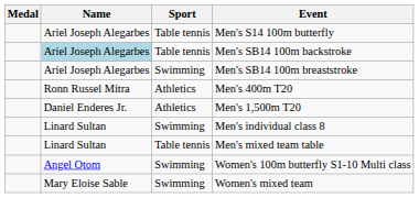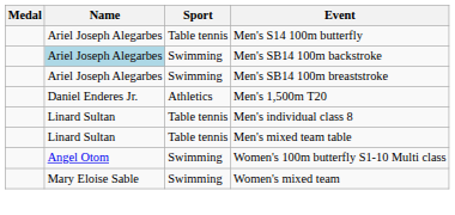 <table class="wikitable sortable" style="font-size: 95%;">
 <tr>
 <th>Medal</th>
 <th>Name</th>
 <th>Sport</th>
 <th>Event</th>
 </tr>
 <tr>
 <td></td>
 <td>Ariel Joseph Alegarbes</td>
 <td>Table tennis</td>
 <td>Men's S14 100m butterfly</td>
 </tr>
 <tr>
 <td></td>
 <td style="background: lightblue;">Ariel Joseph Alegarbes</td>
-<td>Table tennis</td>
+<td>Swimming</td>
 <td>Men's SB14 100m backstroke</td>
 </tr>
 <tr>
 <td></td>
 <td>Ariel Joseph Alegarbes</td>
 <td>Swimming</td>
 <td>Men's SB14 100m breaststroke</td>
 </tr>
 <tr>
 <td></td>
-<td>Ronn Russel Mitra</td>
-<td>Athletics</td>
-<td>Men's 400m T20</td>
-</tr>
-<tr>
-<td></td>
 <td>Daniel Enderes Jr.</td>
 <td>Athletics</td>
 <td>Men's 1,500m T20</td>
 </tr>
 <tr>
 <td></td>
 <td>Linard Sultan</td>
-<td>Swimming</td>
+<td>Table tennis</td>
 <td>Men's individual class 8</td>
 </tr>
 <tr>
 <td></td>
 <td>Linard Sultan</td>
 <td>Table tennis</td>
 <td>Men's mixed team table</td>
 </tr>
 <tr>
 <td></td>
 <td><a href='#'>Angel Otom</a></td>
 <td>Swimming</td>
 <td>Women's 100m butterfly S1-10 Multi class</td>
 </tr>
 <tr>
 <td></td>
 <td>Mary Eloise Sable</td>
 <td>Swimming</td>
 <td>Women's mixed team</td>
 </tr>
 </table>
